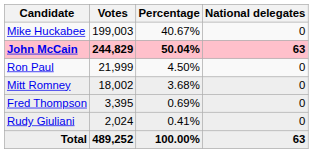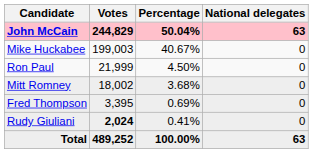 <table class="wikitable" style="text-align:right;">
 <tr>
 <th>Candidate</th>
 <th>Votes</th>
 <th>Percentage</th>
 <th>National delegates</th>
 </tr>
+<tr style="background:pink;">
+<td style="text-align:left;"><strong><a href='#'>John McCain</a></strong></td>
+<td><strong>244,829</strong></td>
+<td><strong>50.04%</strong></td>
+<td><strong>63</strong></td>
+</tr>
 <tr>
 <td style="text-align:left;"><a href='#'>Mike Huckabee</a></td>
 <td>199,003</td>
 <td>40.67%</td>
 <td>0</td>
-</tr>
-<tr style="background:pink;">
-<td style="text-align:left;"><strong><a href='#'>John McCain</a></strong></td>
-<td><strong>244,829</strong></td>
-<td><strong>50.04%</strong></td>
-<td><strong>63</strong></td>
 </tr>
 <tr>
 <td style="text-align:left;"><a href='#'>Ron Paul</a></td>
 <td>21,999</td>
 <td>4.50%</td>
 <td>0</td>
 </tr>
 <tr style="background:#eee;">
 <td style="text-align:left;"><a href='#'>Mitt Romney</a></td>
 <td>18,002</td>
 <td>3.68%</td>
 <td>0</td>
 </tr>
 <tr style="background:#eee;">
 <td style="text-align:left;"><a href='#'>Fred Thompson</a></td>
 <td>3,395</td>
 <td>0.69%</td>
 <td>0</td>
 </tr>
 <tr style="background:#eee;">
 <td style="text-align:left;"><a href='#'>Rudy Giuliani</a></td>
-<td>2,024</td>
+<td><strong>2,024</strong></td>
 <td>0.41%</td>
 <td>0</td>
 </tr>
 <tr style="background:#eee;">
 <td><strong>Total</strong></td>
 <td><strong>489,252</strong></td>
 <td><strong>100.00%</strong></td>
 <td><strong>63</strong></td>
 </tr>
 </table>
